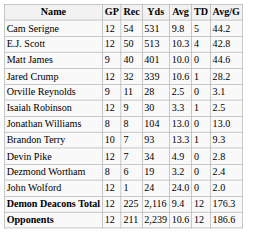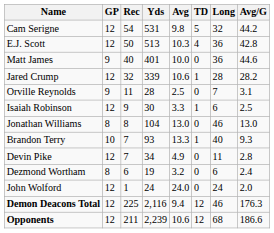 <table class="wikitable" style="white-space:nowrap;">
 <tr>
 <th>Name</th>
 <th>GP</th>
 <th>Rec</th>
 <th>Yds</th>
 <th>Avg</th>
 <th>TD</th>
+<th>Long</th>
 <th>Avg/G</th>
 </tr>
 <tr>
 <td>Cam Serigne</td>
 <td>12</td>
 <td>54</td>
 <td>531</td>
 <td>9.8</td>
 <td>5</td>
+<td>32</td>
 <td>44.2</td>
 </tr>
 <tr>
 <td>E.J. Scott</td>
 <td>12</td>
 <td>50</td>
 <td>513</td>
 <td>10.3</td>
 <td>4</td>
+<td>36</td>
 <td>42.8</td>
 </tr>
 <tr>
 <td>Matt James</td>
 <td>9</td>
 <td>40</td>
 <td>401</td>
 <td>10.0</td>
 <td>0</td>
+<td>36</td>
 <td>44.6</td>
 </tr>
 <tr>
 <td>Jared Crump</td>
 <td>12</td>
 <td>32</td>
 <td>339</td>
 <td>10.6</td>
 <td>1</td>
+<td>28</td>
 <td>28.2</td>
 </tr>
 <tr>
 <td>Orville Reynolds</td>
 <td>9</td>
 <td>11</td>
 <td>28</td>
 <td>2.5</td>
 <td>0</td>
+<td>7</td>
 <td>3.1</td>
 </tr>
 <tr>
 <td>Isaiah Robinson</td>
 <td>12</td>
 <td>9</td>
 <td>30</td>
 <td>3.3</td>
 <td>1</td>
+<td>6</td>
 <td>2.5</td>
 </tr>
 <tr>
 <td>Jonathan Williams</td>
 <td>8</td>
 <td>8</td>
 <td>104</td>
 <td>13.0</td>
 <td>0</td>
+<td>46</td>
 <td>13.0</td>
 </tr>
 <tr>
 <td>Brandon Terry</td>
 <td>10</td>
 <td>7</td>
 <td>93</td>
 <td>13.3</td>
 <td>1</td>
+<td>40</td>
 <td>9.3</td>
 </tr>
 <tr>
 <td>Devin Pike</td>
 <td>12</td>
 <td>7</td>
 <td>34</td>
 <td>4.9</td>
 <td>0</td>
+<td>11</td>
 <td>2.8</td>
 </tr>
 <tr>
 <td>Dezmond Wortham</td>
 <td>8</td>
 <td>6</td>
 <td>19</td>
 <td>3.2</td>
 <td>0</td>
+<td>6</td>
 <td>2.4</td>
 </tr>
 <tr>
 <td>John Wolford</td>
 <td>12</td>
 <td>1</td>
 <td>24</td>
 <td>24.0</td>
 <td>0</td>
+<td>24</td>
 <td>2.0</td>
 </tr>
 <tr>
 <td><strong>Demon Deacons Total</strong></td>
 <td>12</td>
 <td>225</td>
 <td>2,116</td>
 <td>9.4</td>
 <td>12</td>
+<td>46</td>
 <td>176.3</td>
 </tr>
 <tr>
 <td><strong>Opponents</strong></td>
 <td>12</td>
 <td>211</td>
 <td>2,239</td>
 <td>10.6</td>
 <td>12</td>
+<td>68</td>
 <td>186.6</td>
 </tr>
 </table>
